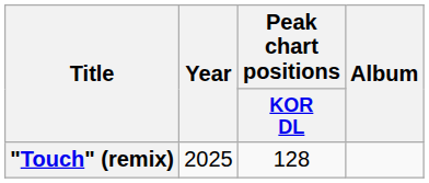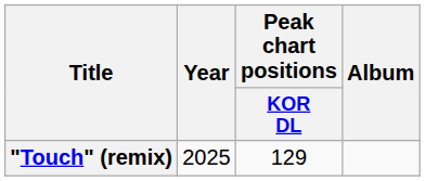 <table class="wikitable plainrowheaders" style="text-align:center">
 <tr>
 <th scope="col" rowspan="2">Title</th>
 <th scope="col" rowspan="2">Year</th>
 <th scope="col">Peak chart positions</th>
 <th scope="col" rowspan="2">Album</th>
 </tr>
 <tr>
 <th scope="col" style="width:3em;font-size:90%"><a href='#'>KOR<br>DL</a><br></th>
 </tr>
 <tr>
 <th scope="row">"<a href='#'>Touch</a>" (remix)<br></th>
 <td>2025</td>
-<td>128</td>
+<td>129</td>
 <td></td>
 </tr>
 </table>
